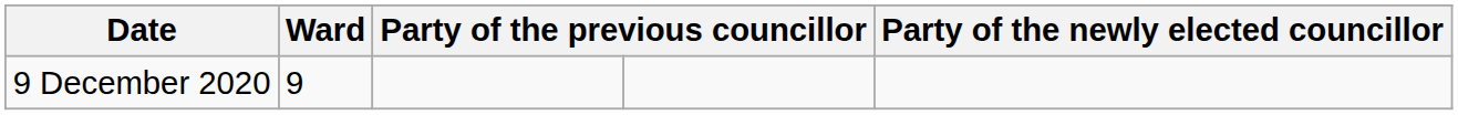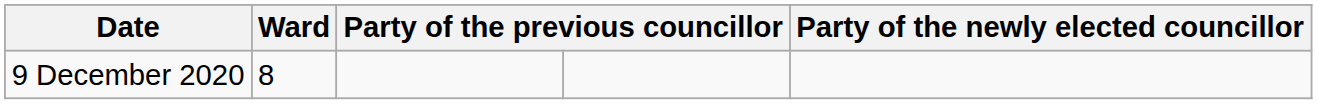 <table class="wikitable">
 <tr>
 <th>Date</th>
 <th>Ward</th>
 <th colspan=2>Party of the previous councillor</th>
 <th colspan=2>Party of the newly elected councillor</th>
 </tr>
 <tr>
 <td>9 December 2020</td>
-<td>9</td>
+<td>8</td>
 <td></td>
 <td></td>
 </tr>
 </table>
